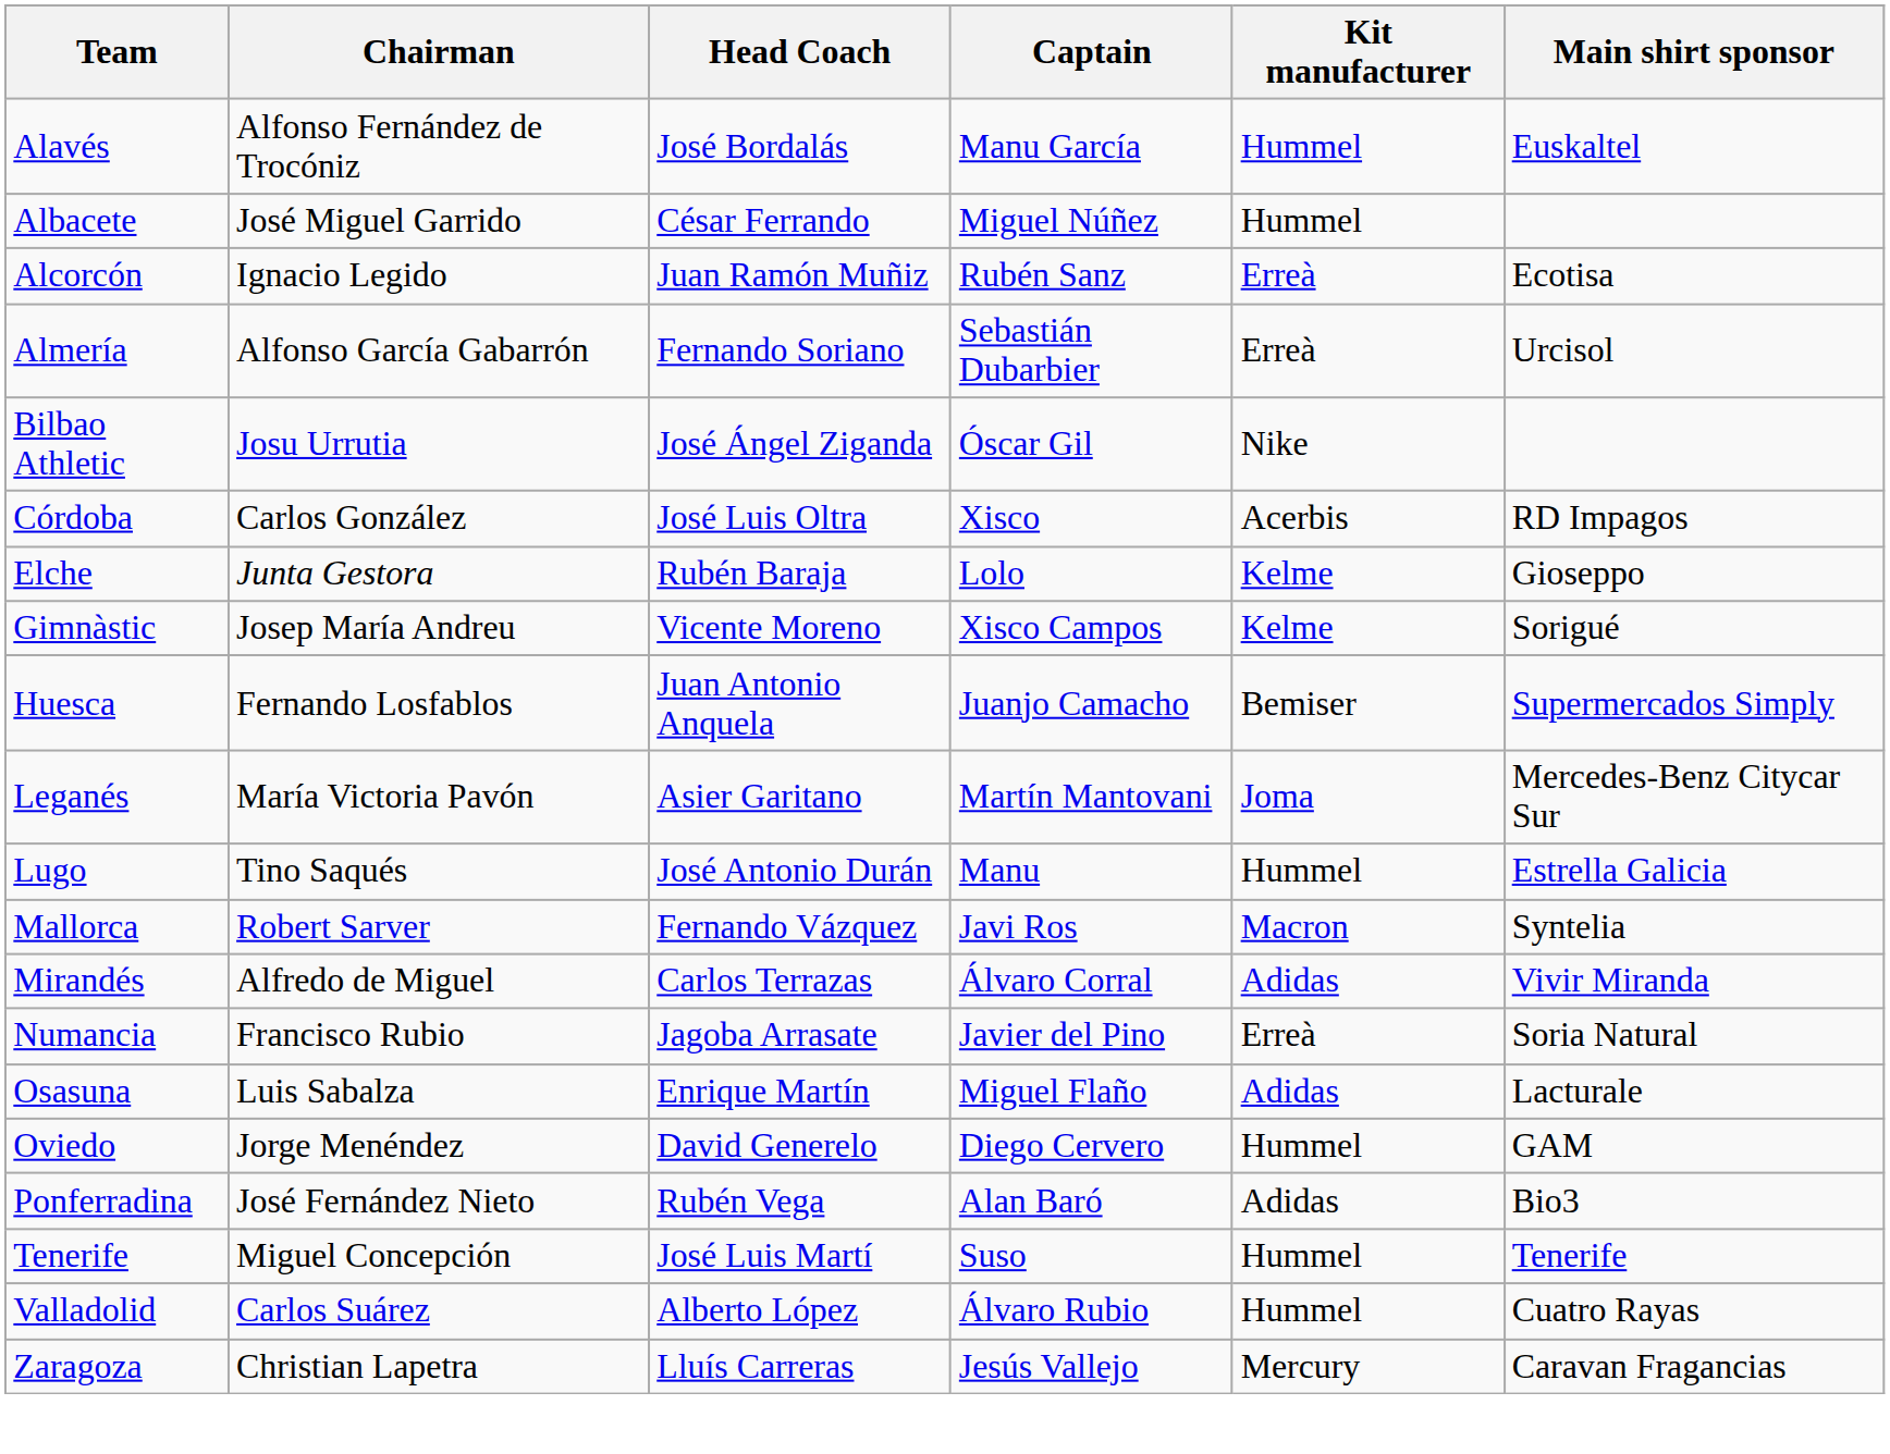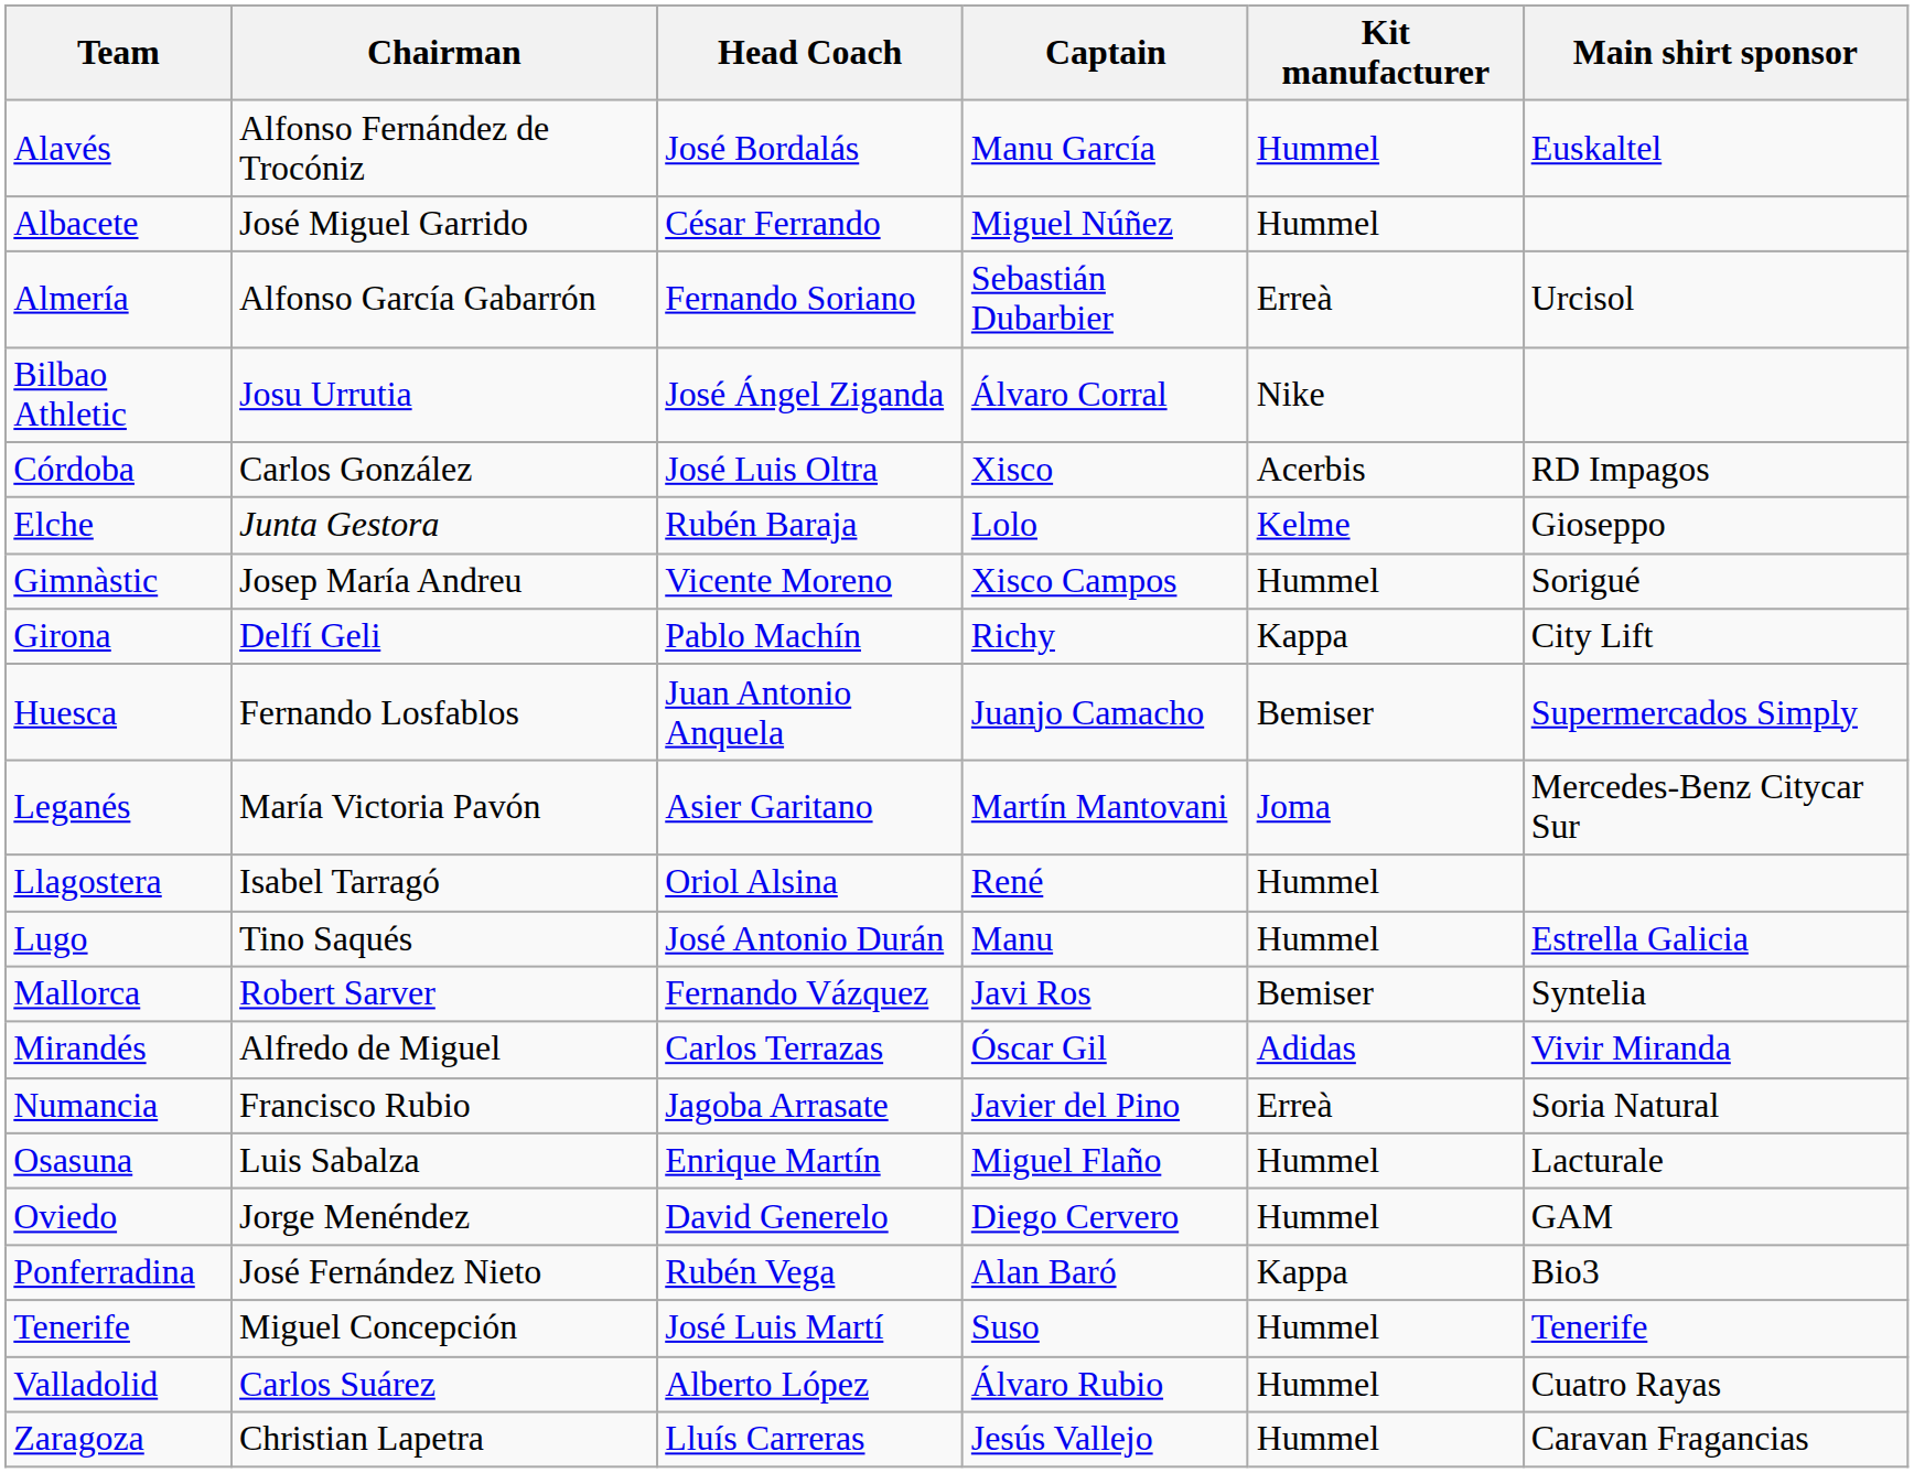 <table class="wikitable sortable" style="text-align: left;">
 <tr>
 <th>Team</th>
 <th>Chairman</th>
 <th>Head Coach</th>
 <th>Captain</th>
 <th>Kit manufacturer</th>
 <th>Main shirt sponsor</th>
 </tr>
 <tr>
 <td><a href='#'>Alavés</a></td>
 <td> Alfonso Fernández de Trocóniz</td>
 <td> <a href='#'>José Bordalás</a></td>
 <td> <a href='#'>Manu García</a></td>
 <td><a href='#'>Hummel</a></td>
 <td><a href='#'>Euskaltel</a></td>
 </tr>
 <tr>
 <td><a href='#'>Albacete</a></td>
 <td> José Miguel Garrido</td>
 <td> <a href='#'>César Ferrando</a></td>
 <td> <a href='#'>Miguel Núñez</a></td>
 <td>Hummel</td>
 <td></td>
 </tr>
 <tr>
-<td><a href='#'>Alcorcón</a></td>
-<td> Ignacio Legido </td>
-<td> <a href='#'>Juan Ramón Muñiz</a></td>
-<td> <a href='#'>Rubén Sanz</a></td>
-<td><a href='#'>Erreà</a></td>
-<td>Ecotisa</td>
-</tr>
-<tr>
 <td><a href='#'>Almería</a></td>
 <td> Alfonso García Gabarrón</td>
 <td> <a href='#'>Fernando Soriano</a></td>
 <td> <a href='#'>Sebastián Dubarbier</a></td>
 <td>Erreà</td>
 <td>Urcisol</td>
 </tr>
 <tr>
 <td><a href='#'>Bilbao Athletic</a></td>
 <td> <a href='#'>Josu Urrutia</a></td>
 <td> <a href='#'>José Ángel Ziganda</a></td>
-<td> <a href='#'>Óscar Gil</a></td>
+<td> <a href='#'>Álvaro Corral</a></td>
 <td>Nike</td>
 <td></td>
 </tr>
 <tr>
 <td><a href='#'>Córdoba</a></td>
 <td> Carlos González</td>
 <td> <a href='#'>José Luis Oltra</a></td>
 <td> <a href='#'>Xisco</a></td>
 <td>Acerbis</td>
 <td>RD Impagos</td>
 </tr>
 <tr>
 <td><a href='#'>Elche</a></td>
 <td> <em>Junta Gestora</em></td>
 <td> <a href='#'>Rubén Baraja</a></td>
 <td> <a href='#'>Lolo</a></td>
 <td><a href='#'>Kelme</a></td>
 <td>Gioseppo</td>
 </tr>
 <tr>
 <td><a href='#'>Gimnàstic</a></td>
 <td> Josep María Andreu</td>
 <td> <a href='#'>Vicente Moreno</a></td>
 <td> <a href='#'>Xisco Campos</a></td>
-<td><a href='#'>Kelme</a></td>
+<td>Hummel</td>
 <td>Sorigué</td>
+</tr>
+<tr>
+<td><a href='#'>Girona</a></td>
+<td> <a href='#'>Delfí Geli</a></td>
+<td> <a href='#'>Pablo Machín</a></td>
+<td> <a href='#'>Richy</a></td>
+<td>Kappa</td>
+<td>City Lift</td>
 </tr>
 <tr>
 <td><a href='#'>Huesca</a></td>
 <td> Fernando Losfablos</td>
 <td> <a href='#'>Juan Antonio Anquela</a></td>
 <td> <a href='#'>Juanjo Camacho</a></td>
 <td>Bemiser</td>
 <td><a href='#'>Supermercados Simply</a></td>
 </tr>
 <tr>
 <td><a href='#'>Leganés</a></td>
 <td> María Victoria Pavón</td>
 <td> <a href='#'>Asier Garitano</a></td>
 <td> <a href='#'>Martín Mantovani</a></td>
 <td><a href='#'>Joma</a></td>
 <td>Mercedes-Benz Citycar Sur</td>
 </tr>
 <tr>
+<td><a href='#'>Llagostera</a></td>
+<td> Isabel Tarragó</td>
+<td> <a href='#'>Oriol Alsina</a></td>
+<td> <a href='#'>René</a></td>
+<td>Hummel</td>
+<td></td>
+</tr>
+<tr>
 <td><a href='#'>Lugo</a></td>
 <td> Tino Saqués</td>
 <td> <a href='#'>José Antonio Durán</a></td>
 <td> <a href='#'>Manu</a></td>
 <td>Hummel</td>
 <td><a href='#'>Estrella Galicia</a></td>
 </tr>
 <tr>
 <td><a href='#'>Mallorca</a></td>
 <td> <a href='#'>Robert Sarver</a></td>
 <td> <a href='#'>Fernando Vázquez</a></td>
 <td> <a href='#'>Javi Ros</a></td>
-<td><a href='#'>Macron</a></td>
+<td>Bemiser</td>
 <td>Syntelia</td>
 </tr>
 <tr>
 <td><a href='#'>Mirandés</a></td>
 <td> Alfredo de Miguel</td>
 <td> <a href='#'>Carlos Terrazas</a></td>
-<td> <a href='#'>Álvaro Corral</a></td>
+<td> <a href='#'>Óscar Gil</a></td>
 <td><a href='#'>Adidas</a></td>
 <td><a href='#'>Vivir Miranda</a></td>
 </tr>
 <tr>
 <td><a href='#'>Numancia</a></td>
 <td> Francisco Rubio</td>
 <td> <a href='#'>Jagoba Arrasate</a></td>
 <td> <a href='#'>Javier del Pino</a></td>
 <td>Erreà</td>
 <td>Soria Natural</td>
 </tr>
 <tr>
 <td><a href='#'>Osasuna</a></td>
 <td> Luis Sabalza</td>
 <td> <a href='#'>Enrique Martín</a></td>
 <td> <a href='#'>Miguel Flaño</a></td>
-<td><a href='#'>Adidas</a></td>
+<td>Hummel</td>
 <td>Lacturale</td>
 </tr>
 <tr>
 <td><a href='#'>Oviedo</a></td>
 <td> Jorge Menéndez</td>
 <td> <a href='#'>David Generelo</a></td>
 <td> <a href='#'>Diego Cervero</a></td>
 <td>Hummel</td>
 <td>GAM</td>
 </tr>
 <tr>
 <td><a href='#'>Ponferradina</a></td>
 <td> José Fernández Nieto</td>
 <td> <a href='#'>Rubén Vega</a></td>
 <td> <a href='#'>Alan Baró</a></td>
-<td>Adidas</td>
+<td>Kappa</td>
 <td>Bio3</td>
 </tr>
 <tr>
 <td><a href='#'>Tenerife</a></td>
 <td> Miguel Concepción</td>
 <td> <a href='#'>José Luis Martí</a></td>
 <td> <a href='#'>Suso</a></td>
 <td>Hummel</td>
 <td><a href='#'>Tenerife</a></td>
 </tr>
 <tr>
 <td><a href='#'>Valladolid</a></td>
 <td> <a href='#'>Carlos Suárez</a></td>
 <td> <a href='#'>Alberto López</a></td>
 <td> <a href='#'>Álvaro Rubio</a></td>
 <td>Hummel</td>
 <td>Cuatro Rayas</td>
 </tr>
 <tr>
 <td><a href='#'>Zaragoza</a></td>
 <td> Christian Lapetra</td>
 <td> <a href='#'>Lluís Carreras</a></td>
 <td> <a href='#'>Jesús Vallejo</a></td>
-<td>Mercury</td>
+<td>Hummel</td>
 <td>Caravan Fragancias</td>
 </tr>
 </table>
